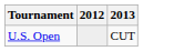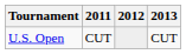 <table class="wikitable" style="font-size:95%;text-align:center;">
 <tr>
 <th>Tournament</th>
+<th>2011</th>
 <th>2012</th>
 <th>2013</th>
 </tr>
 <tr>
 <td align=left><a href='#'>U.S. Open</a></td>
+<td>CUT</td>
 <td style="background:#eeeeee;"></td>
 <td>CUT</td>
 </tr>
 </table>
